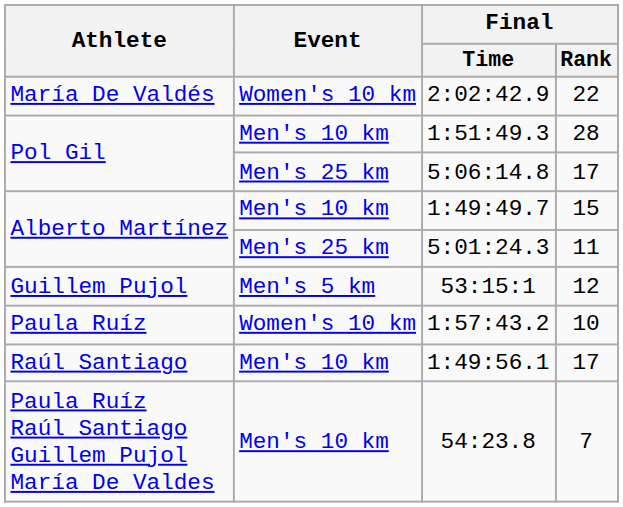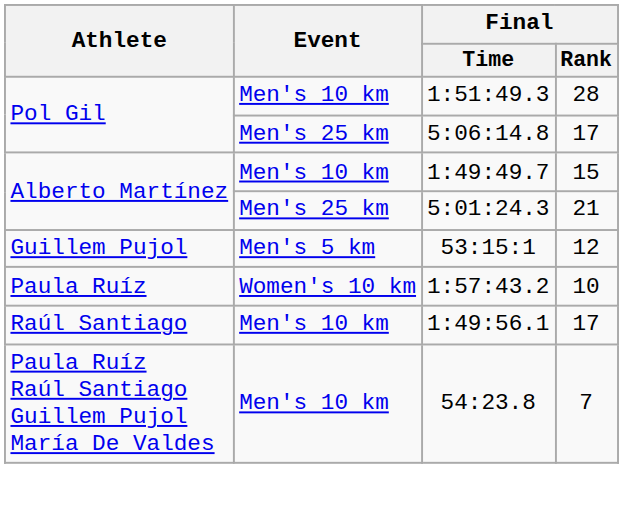 <table class=wikitable style="font-size:90%">
 <tr>
 <th rowspan="2">Athlete</th>
 <th rowspan="2">Event</th>
 <th colspan="2">Final</th>
 </tr>
 <tr style="font-size:95%">
 <th>Time</th>
 <th>Rank</th>
-</tr>
-<tr align=center>
-<td align=left><a href='#'>María De Valdés</a></td>
-<td align=left><a href='#'>Women's 10 km</a></td>
-<td>2:02:42.9</td>
-<td>22</td>
 </tr>
 <tr align=center>
 <td align=left rowspan=2><a href='#'>Pol Gil</a></td>
 <td align=left><a href='#'>Men's 10 km</a></td>
 <td>1:51:49.3</td>
 <td>28</td>
 </tr>
 <tr align=center>
 <td align=left><a href='#'>Men's 25 km</a></td>
 <td>5:06:14.8</td>
 <td>17</td>
 </tr>
 <tr align=center>
 <td align=left rowspan=2><a href='#'>Alberto Martínez</a></td>
 <td align=left><a href='#'>Men's 10 km</a></td>
 <td>1:49:49.7</td>
 <td>15</td>
 </tr>
 <tr align=center>
 <td align=left><a href='#'>Men's 25 km</a></td>
 <td>5:01:24.3</td>
-<td>11</td>
+<td>21</td>
 </tr>
 <tr align=center>
 <td align=left><a href='#'>Guillem Pujol</a></td>
 <td align=left><a href='#'>Men's 5 km</a></td>
 <td>53:15:1</td>
 <td>12</td>
 </tr>
 <tr align=center>
 <td align=left><a href='#'>Paula Ruíz</a></td>
 <td align=left><a href='#'>Women's 10 km</a></td>
 <td>1:57:43.2</td>
 <td>10</td>
 </tr>
 <tr align=center>
 <td align=left><a href='#'>Raúl Santiago</a></td>
 <td align=left><a href='#'>Men's 10 km</a></td>
 <td>1:49:56.1</td>
 <td>17</td>
 </tr>
 <tr align=center>
 <td align=left><a href='#'>Paula Ruíz</a><br><a href='#'>Raúl Santiago</a><br><a href='#'>Guillem Pujol</a><br><a href='#'>María De Valdes</a></td>
 <td align=left><a href='#'>Men's 10 km</a></td>
 <td>54:23.8</td>
 <td>7</td>
 </tr>
 </table>
